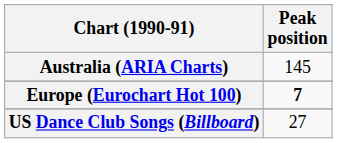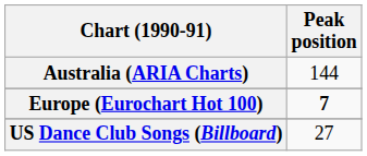 <table class="wikitable sortable plainrowheaders" style="text-align:center">
 <tr>
 <th scope="col">Chart (1990-91)</th>
 <th scope="col">Peak<br>position</th>
 </tr>
 <tr>
 <th scope="row">Australia (<a href='#'>ARIA Charts</a>)</th>
-<td>145</td>
+<td>144</td>
 </tr>
 <tr>
 </tr>
 <tr>
 <th scope="row">Europe (<a href='#'>Eurochart Hot 100</a>)</th>
 <td><strong>7</strong></td>
 </tr>
 <tr>
 </tr>
 <tr>
 </tr>
 <tr>
 </tr>
 <tr>
 <th scope="row">US <a href='#'>Dance Club Songs</a> (<em><a href='#'>Billboard</a></em>)</th>
 <td>27</td>
 </tr>
 </table>
